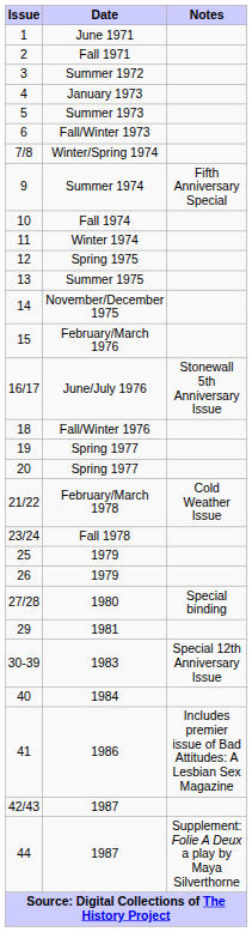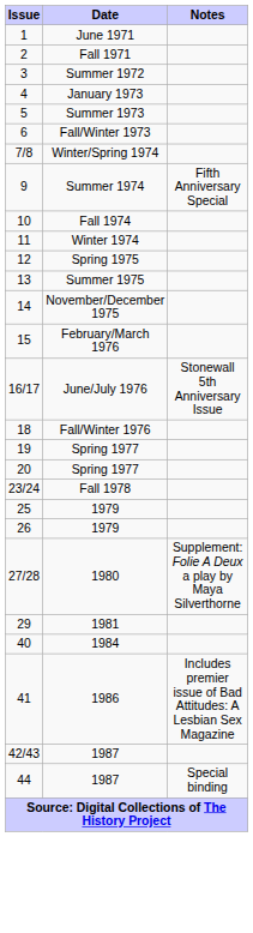 <table class="wikitable plainrowheaders" style="text-align:center; width:50%;">
 <tr>
 <th style="background-color:#ccccff;">Issue</th>
 <th style="background-color:#ccccff;">Date</th>
 <th style="background-color:#ccccff;">Notes</th>
 </tr>
 <tr>
 <td>1</td>
 <td>June 1971</td>
 <td></td>
 </tr>
 <tr>
 <td>2</td>
 <td>Fall 1971</td>
 <td></td>
 </tr>
 <tr>
 <td>3</td>
 <td>Summer 1972</td>
 <td></td>
 </tr>
 <tr>
 <td>4</td>
 <td>January 1973</td>
 <td></td>
 </tr>
 <tr>
 <td>5</td>
 <td>Summer 1973</td>
 <td></td>
 </tr>
 <tr 15>
 <td>6</td>
 <td>Fall/Winter 1973</td>
 <td></td>
 </tr>
 <tr>
 <td>7/8</td>
 <td>Winter/Spring 1974</td>
 <td></td>
 </tr>
 <tr>
 <td>9</td>
 <td>Summer 1974</td>
 <td>Fifth Anniversary Special</td>
 </tr>
 <tr>
 <td>10</td>
 <td>Fall 1974</td>
 <td></td>
 </tr>
 <tr>
 <td>11</td>
 <td>Winter 1974</td>
 <td></td>
 </tr>
 <tr>
 <td>12</td>
 <td>Spring 1975</td>
 <td></td>
 </tr>
 <tr>
 <td>13</td>
 <td>Summer 1975</td>
 <td></td>
 </tr>
 <tr>
 <td>14</td>
 <td>November/December 1975</td>
 <td></td>
 </tr>
 <tr>
 <td>15</td>
 <td>February/March 1976</td>
 <td></td>
 </tr>
 <tr>
 <td>16/17</td>
 <td>June/July 1976</td>
 <td>Stonewall 5th Anniversary Issue</td>
 </tr>
 <tr>
 <td>18</td>
 <td>Fall/Winter 1976</td>
 <td></td>
 </tr>
 <tr>
 <td>19</td>
 <td>Spring 1977</td>
 <td></td>
 </tr>
 <tr>
 <td>20</td>
 <td>Spring 1977</td>
 <td></td>
 </tr>
 <tr>
-<td>21/22</td>
-<td>February/March 1978</td>
-<td>Cold Weather Issue</td>
-</tr>
-<tr>
 <td>23/24</td>
 <td>Fall 1978</td>
 <td></td>
 </tr>
 <tr>
 <td>25</td>
 <td>1979</td>
 <td></td>
 </tr>
 <tr>
 <td>26</td>
 <td>1979</td>
 <td></td>
 </tr>
 <tr>
 <td>27/28</td>
 <td>1980</td>
-<td>Special binding</td>
+<td>Supplement: <em>Folie A Deux</em> a play by Maya Silverthorne</td>
 </tr>
 <tr>
 <td>29</td>
 <td>1981</td>
 <td></td>
-</tr>
-<tr>
-<td>30-39</td>
-<td>1983</td>
-<td>Special 12th Anniversary Issue</td>
 </tr>
 <tr>
 <td>40</td>
 <td>1984</td>
 <td></td>
 </tr>
 <tr>
 <td>41</td>
 <td>1986</td>
 <td>Includes premier issue of Bad Attitudes:  A Lesbian Sex Magazine</td>
 </tr>
 <tr>
 <td>42/43</td>
 <td>1987</td>
 <td></td>
 </tr>
 <tr>
 <td>44</td>
 <td>1987</td>
-<td>Supplement: <em>Folie A Deux</em> a play by Maya Silverthorne</td>
+<td>Special binding</td>
 </tr>
 <tr>
 <th colspan="3" style="background-color:#ccccff;">Source: Digital Collections of <a href='#'>The History Project</a></th>
 </tr>
 </table>
